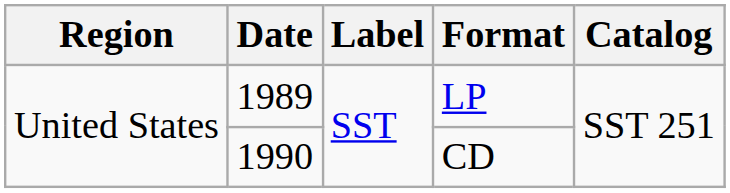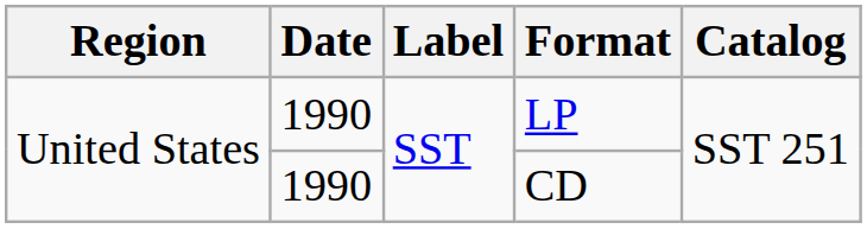 <table class="wikitable">
 <tr>
 <th>Region</th>
 <th>Date</th>
 <th>Label</th>
 <th>Format</th>
 <th>Catalog</th>
 </tr>
 <tr>
 <td rowspan="2">United States</td>
-<td>1989</td>
+<td>1990</td>
 <td rowspan="2"><a href='#'>SST</a></td>
 <td><a href='#'>LP</a></td>
 <td rowspan="2">SST 251</td>
 </tr>
 <tr>
 <td>1990</td>
 <td>CD</td>
 </tr>
 </table>
